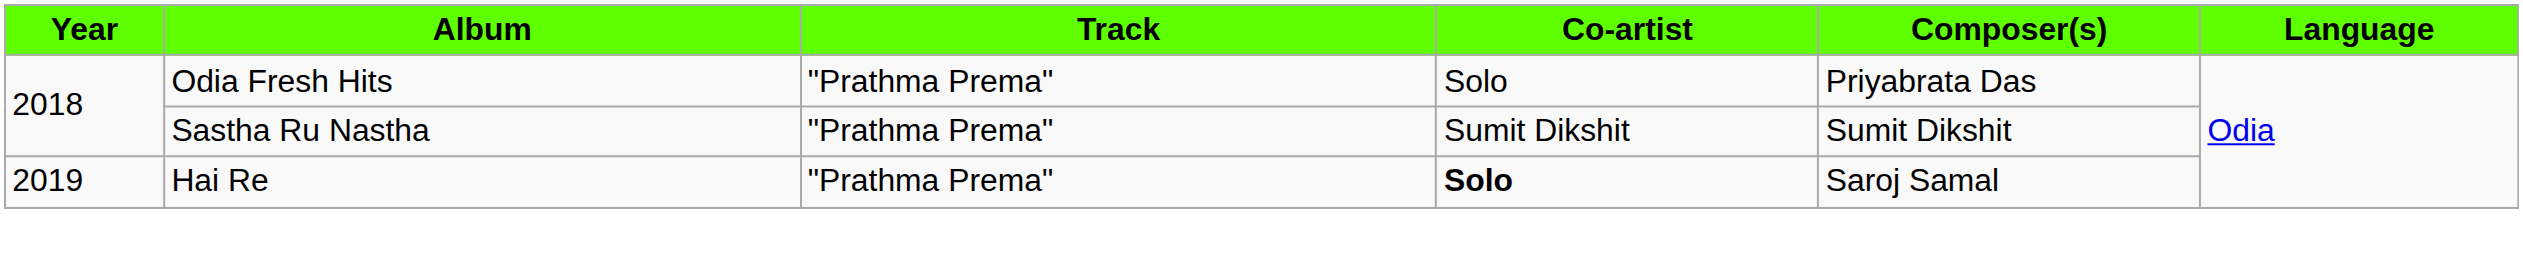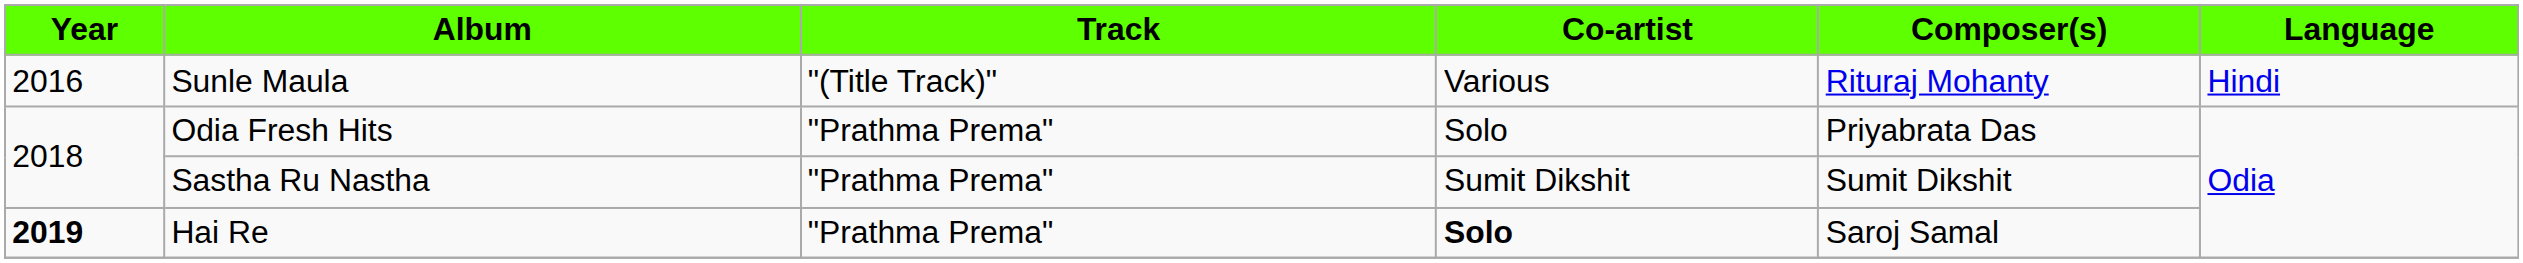 <table class="wikitable plainrowheaders" width="100%";" background: #00FFFF; textcolor:#f9f9f9;">
 <tr>
 <th style="background: #5EFF00;" scope="col" width=5%>Year</th>
 <th style="background: #5EFF00;" scope="col" width=20%>Album</th>
 <th style="background: #5EFF00;" scope="col" width=20%>Track</th>
 <th style="background: #5EFF00;" scope="col" width=12%>Co-artist</th>
 <th style="background: #5EFF00;" scope="col" width=12%>Composer(s)</th>
 <th style="background: #5EFF00;" scope="col" width=10%>Language</th>
+</tr>
+<tr>
+<td scope="row" rowspan="1">2016</td>
+<td scope="row" rowspan="1">Sunle Maula</td>
+<td>"(Title Track)"</td>
+<td>Various</td>
+<td><a href='#'>Rituraj Mohanty</a></td>
+<td><a href='#'>Hindi</a></td>
 </tr>
 <tr>
 <td scope="row" rowspan="2">2018</td>
 <td scope="row" rowspan="1">Odia Fresh Hits</td>
 <td>"Prathma Prema"</td>
 <td>Solo</td>
 <td>Priyabrata Das</td>
 <td scope="row" rowspan="3"><a href='#'>Odia</a></td>
 </tr>
 <tr>
 <td scope="row" rowspan="1">Sastha Ru Nastha</td>
 <td>"Prathma Prema"</td>
 <td>Sumit Dikshit</td>
 <td>Sumit Dikshit</td>
 </tr>
 <tr>
-<td scope="row" rowspan="1">2019</td>
+<td scope="row" rowspan="1"><strong>2019</strong></td>
 <td scope="row" rowspan="1">Hai Re</td>
 <td>"Prathma Prema"</td>
 <td><strong>Solo</strong></td>
 <td>Saroj Samal</td>
 </tr>
 <tr>
 </tr>
 </table>
